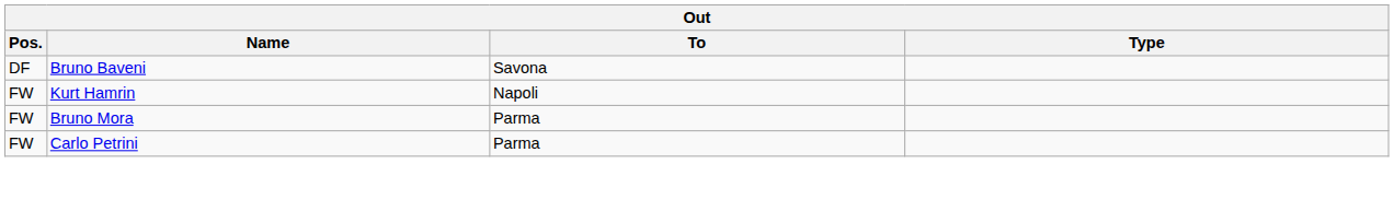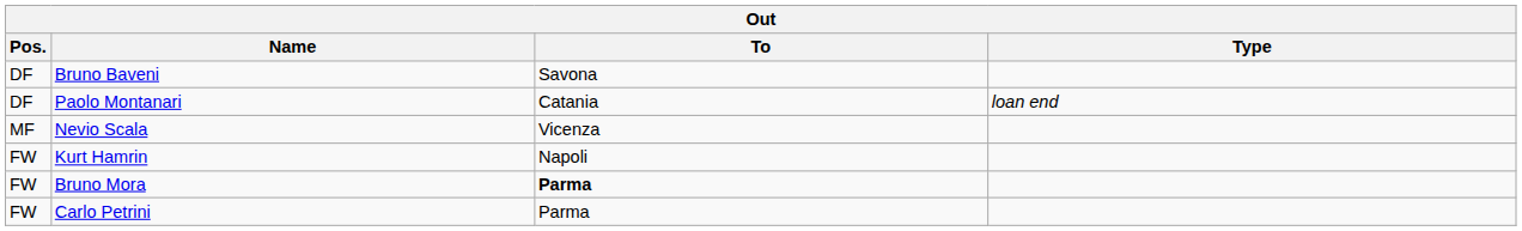 <table class="wikitable" style="font-size:90%;width:99%;">
 <tr>
 <th colspan="4">Out</th>
 </tr>
 <tr>
 <th width=3%>Pos.</th>
 <th width=32%>Name</th>
 <th width=30%>To</th>
 <th width=35%>Type</th>
 </tr>
 <tr>
 <td>DF</td>
 <td><a href='#'>Bruno Baveni</a></td>
 <td>Savona</td>
 <td></td>
 </tr>
 <tr>
+<td>DF</td>
+<td><a href='#'>Paolo Montanari</a></td>
+<td>Catania</td>
+<td><em>loan end</em></td>
+</tr>
+<tr>
+<td>MF</td>
+<td><a href='#'>Nevio Scala</a></td>
+<td>Vicenza</td>
+<td></td>
+</tr>
+<tr>
 <td>FW</td>
 <td><a href='#'>Kurt Hamrin</a></td>
 <td>Napoli</td>
 <td></td>
 </tr>
 <tr>
 <td>FW</td>
 <td><a href='#'>Bruno Mora</a></td>
-<td>Parma</td>
+<td><strong>Parma</strong></td>
 <td></td>
 </tr>
 <tr>
 <td>FW</td>
 <td><a href='#'>Carlo Petrini</a></td>
 <td>Parma</td>
 <td></td>
 </tr>
 </table>
